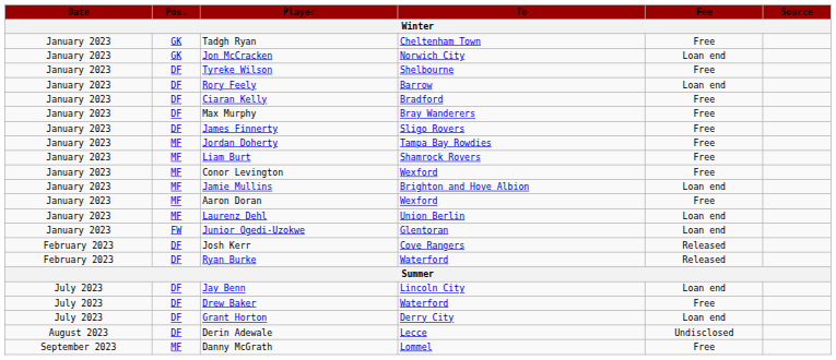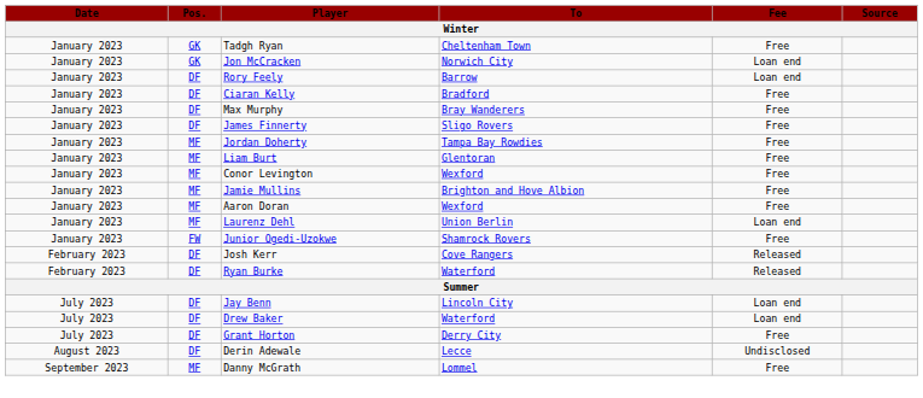 <table class="wikitable" style="text-align:center;width:95%;">
 <tr>
 <th style=background:#990000;color:#000000>Date</th>
 <th style=background:#990000;color:#000000>Pos.</th>
 <th style=background:#990000;color:#000000>Player</th>
 <th style=background:#990000;color:#000000>To</th>
 <th style=background:#990000;color:#000000>Fee</th>
 <th style=background:#990000;color:#000000>Source</th>
 </tr>
 <tr>
 <th colspan=6>Winter</th>
 </tr>
 <tr>
 <td>January 2023</td>
 <td><a href='#'>GK</a></td>
 <td align=left> Tadgh Ryan</td>
 <td align=left> <a href='#'>Cheltenham Town</a></td>
 <td>Free</td>
 <td></td>
 </tr>
 <tr>
 <td>January 2023</td>
 <td><a href='#'>GK</a></td>
 <td align=left> <a href='#'>Jon McCracken</a></td>
 <td align=left> <a href='#'>Norwich City</a></td>
 <td>Loan end</td>
-<td></td>
-</tr>
-<tr>
-<td>January 2023</td>
-<td><a href='#'>DF</a></td>
-<td align=left> <a href='#'>Tyreke Wilson</a></td>
-<td align=left> <a href='#'>Shelbourne</a></td>
-<td>Free</td>
 <td></td>
 </tr>
 <tr>
 <td>January 2023</td>
 <td><a href='#'>DF</a></td>
 <td align=left> <a href='#'>Rory Feely</a></td>
 <td align=left> <a href='#'>Barrow</a></td>
 <td>Loan end</td>
 <td></td>
 </tr>
 <tr>
 <td>January 2023</td>
 <td><a href='#'>DF</a></td>
 <td align=left> <a href='#'>Ciaran Kelly</a></td>
 <td align=left> <a href='#'>Bradford</a></td>
 <td>Free</td>
 <td></td>
 </tr>
 <tr>
 <td>January 2023</td>
 <td><a href='#'>DF</a></td>
 <td align=left> Max Murphy</td>
 <td align=left> <a href='#'>Bray Wanderers</a></td>
 <td>Free</td>
 <td></td>
 </tr>
 <tr>
 <td>January 2023</td>
 <td><a href='#'>DF</a></td>
 <td align=left> <a href='#'>James Finnerty</a></td>
 <td align=left> <a href='#'>Sligo Rovers</a></td>
 <td>Free</td>
 <td></td>
 </tr>
 <tr>
 <td>January 2023</td>
 <td><a href='#'>MF</a></td>
 <td align=left> <a href='#'>Jordan Doherty</a></td>
 <td align=left><a href='#'>Tampa Bay Rowdies</a></td>
 <td>Free</td>
 <td></td>
 </tr>
 <tr>
 <td>January 2023</td>
 <td><a href='#'>MF</a></td>
 <td align=left> <a href='#'>Liam Burt</a></td>
-<td align=left> <a href='#'>Shamrock Rovers</a></td>
+<td align=left> <a href='#'>Glentoran</a></td>
 <td>Free</td>
 <td></td>
 </tr>
 <tr>
 <td>January 2023</td>
 <td><a href='#'>MF</a></td>
 <td align=left> Conor Levington</td>
 <td align=left> <a href='#'>Wexford</a></td>
 <td>Free</td>
 <td></td>
 </tr>
 <tr>
 <td>January 2023</td>
 <td><a href='#'>MF</a></td>
 <td align=left> <a href='#'>Jamie Mullins</a></td>
 <td align=left> <a href='#'>Brighton and Hove Albion</a></td>
-<td>Loan end</td>
+<td>Free</td>
 <td></td>
 </tr>
 <tr>
 <td>January 2023</td>
 <td><a href='#'>MF</a></td>
 <td align=left> Aaron Doran</td>
 <td align=left> <a href='#'>Wexford</a></td>
 <td>Free</td>
 <td></td>
 </tr>
 <tr>
 <td>January 2023</td>
 <td><a href='#'>MF</a></td>
 <td align=left> <a href='#'>Laurenz Dehl</a></td>
 <td align=left> <a href='#'>Union Berlin</a></td>
 <td>Loan end</td>
 <td></td>
 </tr>
 <tr>
 <td>January 2023</td>
 <td><a href='#'>FW</a></td>
 <td align=left> <a href='#'>Junior Ogedi-Uzokwe</a></td>
-<td align=left> <a href='#'>Glentoran</a></td>
-<td>Loan end</td>
+<td align=left> <a href='#'>Shamrock Rovers</a></td>
+<td>Free</td>
 <td></td>
 </tr>
 <tr>
 <td>February 2023</td>
 <td><a href='#'>DF</a></td>
 <td align=left> Josh Kerr</td>
 <td align=left> <a href='#'>Cove Rangers</a></td>
 <td>Released</td>
 <td></td>
 </tr>
 <tr>
 <td>February 2023</td>
 <td><a href='#'>DF</a></td>
 <td align=left> <a href='#'>Ryan Burke</a></td>
 <td align=left> <a href='#'>Waterford</a></td>
 <td>Released</td>
 <td></td>
 </tr>
 <tr>
 <th colspan=6>Summer</th>
 </tr>
 <tr>
 <td>July 2023</td>
 <td><a href='#'>DF</a></td>
 <td align=left> <a href='#'>Jay Benn</a></td>
 <td align=left> <a href='#'>Lincoln City</a></td>
 <td>Loan end</td>
 <td></td>
 </tr>
 <tr>
 <td>July 2023</td>
 <td><a href='#'>DF</a></td>
 <td align=left> <a href='#'>Drew Baker</a></td>
 <td align=left> <a href='#'>Waterford</a></td>
-<td>Free</td>
+<td>Loan end</td>
 <td></td>
 </tr>
 <tr>
 <td>July 2023</td>
 <td><a href='#'>DF</a></td>
 <td align=left> <a href='#'>Grant Horton</a></td>
 <td align=left> <a href='#'>Derry City</a></td>
-<td>Loan end</td>
+<td>Free</td>
 <td></td>
 </tr>
 <tr>
 <td>August 2023</td>
 <td><a href='#'>DF</a></td>
 <td align=left> Derin Adewale</td>
 <td align=left> <a href='#'>Lecce</a></td>
 <td>Undisclosed</td>
 <td></td>
 </tr>
 <tr>
 <td>September 2023</td>
 <td><a href='#'>MF</a></td>
 <td align=left> Danny McGrath</td>
 <td align=left> <a href='#'>Lommel</a></td>
 <td>Free</td>
 <td></td>
 </tr>
 </table>
